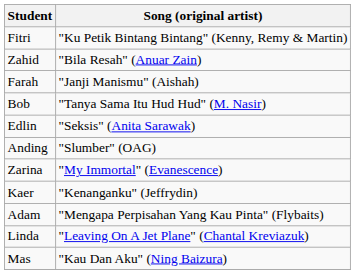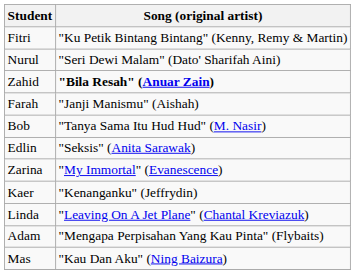 <table class="wikitable" style="font-size:90%;">
 <tr>
 <th>Student</th>
 <th>Song (original artist)</th>
 </tr>
 <tr>
 <td>Fitri</td>
 <td>"Ku Petik Bintang Bintang" (Kenny, Remy & Martin)</td>
 </tr>
 <tr>
+<td>Nurul</td>
+<td>"Seri Dewi Malam" (Dato' Sharifah Aini)</td>
+</tr>
+<tr>
 <td>Zahid</td>
-<td>"Bila Resah" (<a href='#'>Anuar Zain</a>)</td>
+<td><strong>"Bila Resah" (<a href='#'>Anuar Zain</a>)</strong></td>
 </tr>
 <tr>
 <td>Farah</td>
 <td>"Janji Manismu" (Aishah)</td>
 </tr>
 <tr>
 <td>Bob</td>
 <td>"Tanya Sama Itu Hud Hud" (<a href='#'>M. Nasir</a>)</td>
 </tr>
 <tr>
 <td>Edlin</td>
 <td>"Seksis" (<a href='#'>Anita Sarawak</a>)</td>
 </tr>
 <tr>
-<td>Anding</td>
-<td>"Slumber" (OAG)</td>
-</tr>
-<tr>
 <td>Zarina</td>
 <td>"<a href='#'>My Immortal</a>" (<a href='#'>Evanescence</a>)</td>
 </tr>
 <tr>
 <td>Kaer</td>
 <td>"Kenanganku" (Jeffrydin)</td>
 </tr>
 <tr>
+<td>Linda</td>
+<td>"<a href='#'>Leaving On A Jet Plane</a>" (<a href='#'>Chantal Kreviazuk</a>)</td>
+</tr>
+<tr>
 <td>Adam</td>
 <td>"Mengapa Perpisahan Yang Kau Pinta" (Flybaits)</td>
-</tr>
-<tr>
-<td>Linda</td>
-<td>"<a href='#'>Leaving On A Jet Plane</a>" (<a href='#'>Chantal Kreviazuk</a>)</td>
 </tr>
 <tr>
 <td>Mas</td>
 <td>"Kau Dan Aku" (<a href='#'>Ning Baizura</a>)</td>
 </tr>
 <tr>
 </tr>
 </table>
